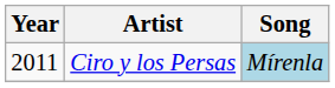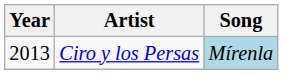 <table class="wikitable">
 <tr>
 <th>Year</th>
 <th>Artist</th>
 <th>Song</th>
 </tr>
 <tr>
-<td>2011</td>
+<td>2013</td>
 <td><em><a href='#'>Ciro y los Persas</a></em></td>
 <td style="background: lightblue;"><em>Mírenla</em></td>
 </tr>
 <tr>
 </tr>
 </table>
